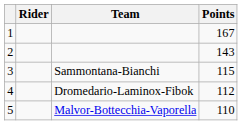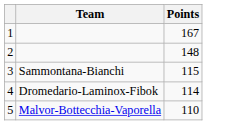 <table class="wikitable">
 <tr>
 <th></th>
-<th>Rider</th>
 <th>Team</th>
 <th>Points</th>
 </tr>
 <tr>
 <td>1</td>
-<td> </td>
 <td></td>
 <td align=right>167</td>
 </tr>
 <tr>
 <td>2</td>
 <td></td>
-<td></td>
-<td align=right>143</td>
+<td align=right>148</td>
 </tr>
 <tr>
 <td>3</td>
-<td></td>
 <td>Sammontana-Bianchi</td>
 <td align=right>115</td>
 </tr>
 <tr>
 <td>4</td>
-<td></td>
 <td>Dromedario-Laminox-Fibok</td>
-<td align=right>112</td>
+<td align=right>114</td>
 </tr>
 <tr>
 <td>5</td>
-<td></td>
 <td><a href='#'>Malvor-Bottecchia-Vaporella</a></td>
 <td align=right>110</td>
 </tr>
 </table>
